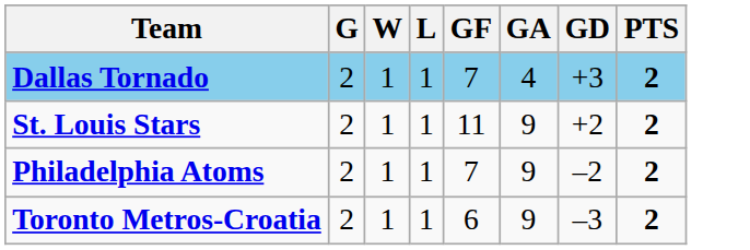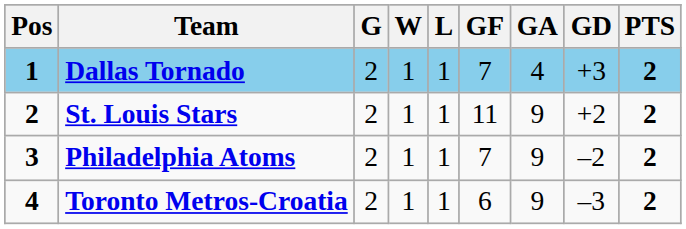 <table class="wikitable sortable">
 <tr>
+<th>Pos</th>
 <th>Team</th>
 <th>G</th>
 <th>W</th>
 <th>L</th>
 <th>GF</th>
 <th>GA</th>
 <th>GD</th>
 <th>PTS</th>
 </tr>
 <tr style="background:skyblue;">
+<td align=center><strong>1</strong></td>
 <td><strong><a href='#'>Dallas Tornado</a></strong></td>
 <td align=center>2</td>
 <td align=center>1</td>
 <td align=center>1</td>
 <td align=center>7</td>
 <td align=center>4</td>
 <td align=center>+3</td>
 <td align=center><strong>2</strong></td>
 </tr>
 <tr>
+<td align=center><strong>2</strong></td>
 <td><strong><a href='#'>St. Louis Stars</a></strong></td>
 <td align=center>2</td>
 <td align=center>1</td>
 <td align=center>1</td>
 <td align=center>11</td>
 <td align=center>9</td>
 <td align=center>+2</td>
 <td align=center><strong>2</strong></td>
 </tr>
 <tr>
+<td align=center><strong>3</strong></td>
 <td><strong><a href='#'>Philadelphia Atoms</a></strong></td>
 <td align=center>2</td>
 <td align=center>1</td>
 <td align=center>1</td>
 <td align=center>7</td>
 <td align=center>9</td>
 <td align=center>–2</td>
 <td align=center><strong>2</strong></td>
 </tr>
 <tr>
+<td align=center><strong>4</strong></td>
 <td><strong><a href='#'>Toronto Metros-Croatia</a></strong></td>
 <td align=center>2</td>
 <td align=center>1</td>
 <td align=center>1</td>
 <td align=center>6</td>
 <td align=center>9</td>
 <td align=center>–3</td>
 <td align=center><strong>2</strong></td>
 </tr>
 </table>
